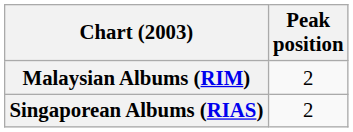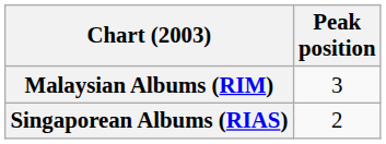 <table class="wikitable plainrowheaders sortable">
 <tr>
 <th>Chart (2003)</th>
 <th>Peak<br>position</th>
 </tr>
 <tr>
 <th scope="row">Malaysian Albums (<a href='#'>RIM</a>)</th>
-<td align="center">2</td>
+<td align="center">3</td>
 </tr>
 <tr>
 <th scope="row">Singaporean Albums (<a href='#'>RIAS</a>)</th>
 <td align="center">2</td>
 </tr>
 </table>
